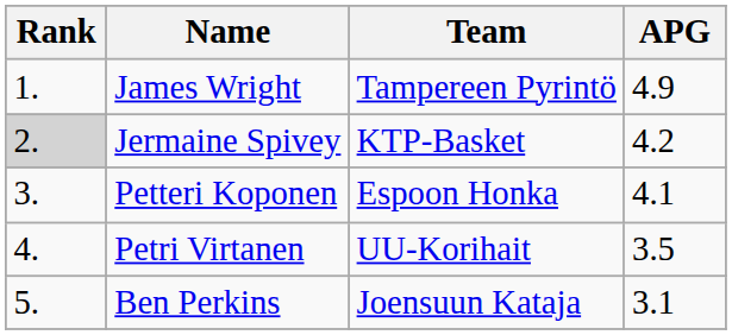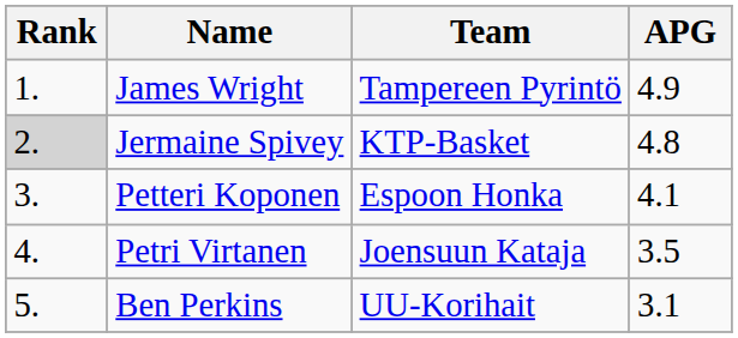 <table class="wikitable">
 <tr>
 <th width=40>Rank</th>
 <th>Name</th>
 <th>Team</th>
 <th width=40>APG</th>
 </tr>
 <tr>
 <td>1.</td>
 <td> <a href='#'>James Wright</a></td>
 <td><a href='#'>Tampereen Pyrintö</a></td>
 <td>4.9</td>
 </tr>
 <tr>
 <td style="background: lightgrey;">2.</td>
 <td> <a href='#'>Jermaine Spivey</a></td>
 <td><a href='#'>KTP-Basket</a></td>
-<td>4.2</td>
+<td>4.8</td>
 </tr>
 <tr>
 <td>3.</td>
 <td> <a href='#'>Petteri Koponen</a></td>
 <td><a href='#'>Espoon Honka</a></td>
 <td>4.1</td>
 </tr>
 <tr>
 <td>4.</td>
 <td> <a href='#'>Petri Virtanen</a></td>
-<td><a href='#'>UU-Korihait</a></td>
+<td><a href='#'>Joensuun Kataja</a></td>
 <td>3.5</td>
 </tr>
 <tr>
 <td>5.</td>
 <td> <a href='#'>Ben Perkins</a></td>
-<td><a href='#'>Joensuun Kataja</a></td>
+<td><a href='#'>UU-Korihait</a></td>
 <td>3.1</td>
 </tr>
 </table>
